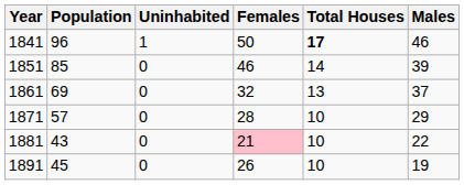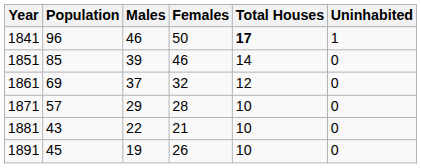 <table class="wikitable">
 <tr>
 <th>Year</th>
 <th>Population</th>
-<th>Uninhabited</th>
+<th>Males</th>
 <th>Females</th>
 <th>Total Houses</th>
-<th>Males</th>
+<th>Uninhabited</th>
 </tr>
 <tr>
 <td>1841</td>
 <td>96</td>
-<td>1</td>
+<td>46</td>
 <td>50</td>
 <td><strong>17</strong></td>
-<td>46</td>
+<td>1</td>
 </tr>
 <tr>
 <td>1851</td>
 <td>85</td>
-<td>0</td>
+<td>39</td>
 <td>46</td>
 <td>14</td>
-<td>39</td>
+<td>0</td>
 </tr>
 <tr>
 <td>1861</td>
 <td>69</td>
+<td>37</td>
+<td>32</td>
+<td>12</td>
 <td>0</td>
-<td>32</td>
-<td>13</td>
-<td>37</td>
 </tr>
 <tr>
 <td>1871</td>
 <td>57</td>
-<td>0</td>
+<td>29</td>
 <td>28</td>
 <td>10</td>
-<td>29</td>
+<td>0</td>
 </tr>
 <tr>
 <td>1881</td>
 <td>43</td>
+<td>22</td>
+<td>21</td>
+<td>10</td>
 <td>0</td>
-<td style="background: pink;">21</td>
-<td>10</td>
-<td>22</td>
 </tr>
 <tr>
 <td>1891</td>
 <td>45</td>
-<td>0</td>
+<td>19</td>
 <td>26</td>
 <td>10</td>
-<td>19</td>
+<td>0</td>
 </tr>
 </table>
